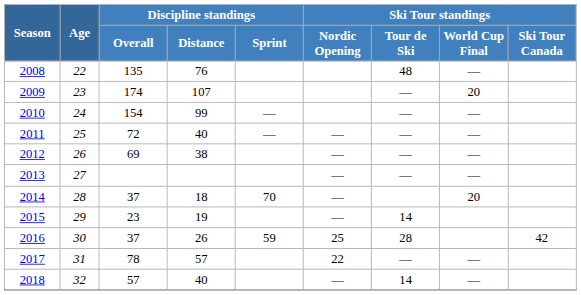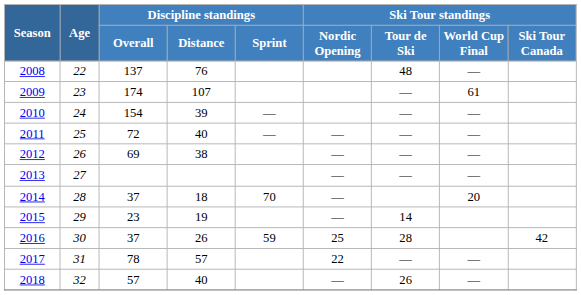 <table class="wikitable" style="font-size:95%; text-align:center; border:grey solid 1px; border-collapse:collapse; background:#ffffff;">
 <tr>
 <th style="background-color:#369; color:white; width:60px;" rowspan="2"> Season </th>
 <th style="background-color:#369; color:white; width:40px;" rowspan="2"> Age </th>
 <th style="background-color:#4180be; color:white;" colspan="3">Discipline standings</th>
 <th style="background-color:#4180be; color:white;" colspan="4">Ski Tour standings</th>
 </tr>
 <tr>
 <th style="background-color:#4180be; color:white; width:75px;">Overall</th>
 <th style="background-color:#4180be; color:white; width:75px;">Distance</th>
 <th style="background-color:#4180be; color:white; width:75px;">Sprint</th>
 <th style="background-color:#4180be; color:white; width:75px;">Nordic<br>Opening</th>
 <th style="background-color:#4180be; color:white; width:75px;">Tour de<br>Ski</th>
 <th style="background-color:#4180be; color:white; width:75px;">World Cup<br>Final</th>
 <th style="background-color:#4180be; color:white; width:75px;">Ski Tour<br>Canada</th>
 </tr>
 <tr>
 <td><a href='#'>2008</a></td>
 <td><em>22</em></td>
-<td>135</td>
+<td>137</td>
 <td>76</td>
 <td></td>
 <td></td>
 <td>48</td>
 <td>—</td>
 <td></td>
 </tr>
 <tr>
 <td><a href='#'>2009</a></td>
 <td><em>23</em></td>
 <td>174</td>
 <td>107</td>
 <td></td>
 <td></td>
 <td>—</td>
-<td>20</td>
+<td>61</td>
 <td></td>
 </tr>
 <tr>
 <td><a href='#'>2010</a></td>
 <td><em>24</em></td>
 <td>154</td>
-<td>99</td>
+<td>39</td>
 <td>—</td>
 <td></td>
 <td>—</td>
 <td>—</td>
 <td></td>
 </tr>
 <tr>
 <td><a href='#'>2011</a></td>
 <td><em>25</em></td>
 <td>72</td>
 <td>40</td>
 <td>—</td>
 <td>—</td>
 <td>—</td>
 <td>—</td>
 <td></td>
 </tr>
 <tr>
 <td><a href='#'>2012</a></td>
 <td><em>26</em></td>
 <td>69</td>
 <td>38</td>
 <td></td>
 <td>—</td>
 <td>—</td>
 <td>—</td>
 <td></td>
 </tr>
 <tr>
 <td><a href='#'>2013</a></td>
 <td><em>27</em></td>
 <td></td>
 <td></td>
 <td></td>
 <td>—</td>
 <td>—</td>
 <td>—</td>
 <td></td>
 </tr>
 <tr>
 <td><a href='#'>2014</a></td>
 <td><em>28</em></td>
 <td>37</td>
 <td>18</td>
 <td>70</td>
 <td>—</td>
 <td></td>
 <td>20</td>
 <td></td>
 </tr>
 <tr>
 <td><a href='#'>2015</a></td>
 <td><em>29</em></td>
 <td>23</td>
 <td>19</td>
 <td></td>
 <td>—</td>
 <td>14</td>
 <td></td>
 <td></td>
 </tr>
 <tr>
 <td><a href='#'>2016</a></td>
 <td><em>30</em></td>
 <td>37</td>
 <td>26</td>
 <td>59</td>
 <td>25</td>
 <td>28</td>
 <td></td>
 <td>42</td>
 </tr>
 <tr>
 <td><a href='#'>2017</a></td>
 <td><em>31</em></td>
 <td>78</td>
 <td>57</td>
 <td></td>
 <td>22</td>
 <td>—</td>
 <td>—</td>
 <td></td>
 </tr>
 <tr>
 <td><a href='#'>2018</a></td>
 <td><em>32</em></td>
 <td>57</td>
 <td>40</td>
 <td></td>
 <td>—</td>
-<td>14</td>
+<td>26</td>
 <td>—</td>
 <td></td>
 </tr>
 <tr>
 </tr>
 </table>
